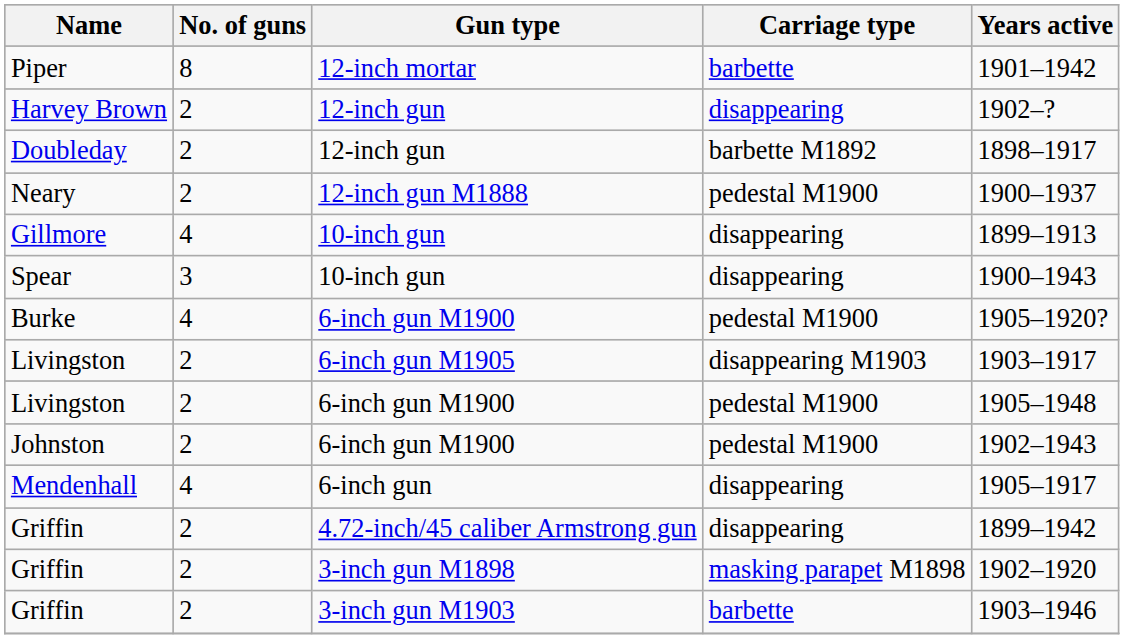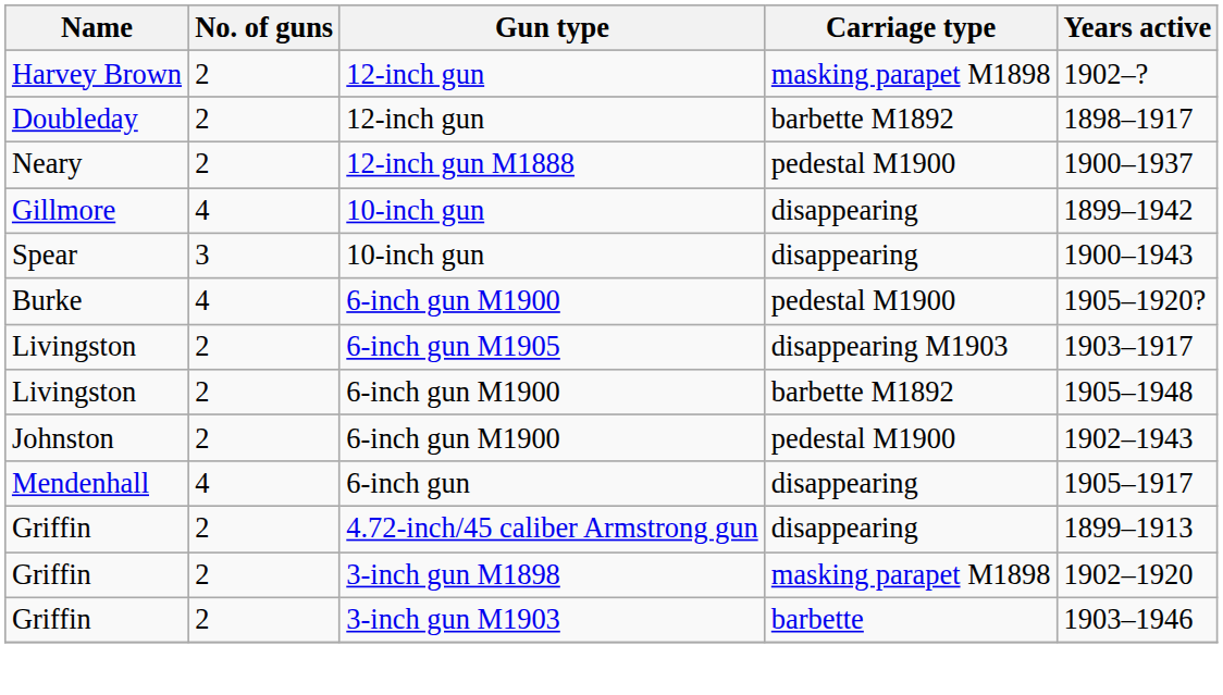 <table class="wikitable">
 <tr>
 <th>Name</th>
 <th>No. of guns</th>
 <th>Gun type</th>
 <th>Carriage type</th>
 <th>Years active</th>
 </tr>
 <tr>
-<td>Piper</td>
-<td>8</td>
-<td><a href='#'>12-inch mortar</a></td>
-<td><a href='#'>barbette</a></td>
-<td>1901–1942</td>
-</tr>
-<tr>
 <td><a href='#'>Harvey Brown</a></td>
 <td>2</td>
 <td><a href='#'>12-inch gun</a></td>
-<td><a href='#'>disappearing</a></td>
+<td><a href='#'>masking parapet</a> M1898</td>
 <td>1902–?</td>
 </tr>
 <tr>
 <td><a href='#'>Doubleday</a></td>
 <td>2</td>
 <td>12-inch gun</td>
 <td>barbette M1892</td>
 <td>1898–1917</td>
 </tr>
 <tr>
 <td>Neary</td>
 <td>2</td>
 <td><a href='#'>12-inch gun M1888</a></td>
 <td>pedestal M1900</td>
 <td>1900–1937</td>
 </tr>
 <tr>
 <td><a href='#'>Gillmore</a></td>
 <td>4</td>
 <td><a href='#'>10-inch gun</a></td>
 <td>disappearing</td>
-<td>1899–1913</td>
+<td>1899–1942</td>
 </tr>
 <tr>
 <td>Spear</td>
 <td>3</td>
 <td>10-inch gun</td>
 <td>disappearing</td>
 <td>1900–1943</td>
 </tr>
 <tr>
 <td>Burke</td>
 <td>4</td>
 <td><a href='#'>6-inch gun M1900</a></td>
 <td>pedestal M1900</td>
 <td>1905–1920?</td>
 </tr>
 <tr>
 <td>Livingston</td>
 <td>2</td>
 <td><a href='#'>6-inch gun M1905</a></td>
 <td>disappearing M1903</td>
 <td>1903–1917</td>
 </tr>
 <tr>
 <td>Livingston</td>
 <td>2</td>
 <td>6-inch gun M1900</td>
-<td>pedestal M1900</td>
+<td>barbette M1892</td>
 <td>1905–1948</td>
 </tr>
 <tr>
 <td>Johnston</td>
 <td>2</td>
 <td>6-inch gun M1900</td>
 <td>pedestal M1900</td>
 <td>1902–1943</td>
 </tr>
 <tr>
 <td><a href='#'>Mendenhall</a></td>
 <td>4</td>
 <td>6-inch gun</td>
 <td>disappearing</td>
 <td>1905–1917</td>
 </tr>
 <tr>
 <td>Griffin</td>
 <td>2</td>
 <td><a href='#'>4.72-inch/45 caliber Armstrong gun</a></td>
 <td>disappearing</td>
-<td>1899–1942</td>
+<td>1899–1913</td>
 </tr>
 <tr>
 <td>Griffin</td>
 <td>2</td>
 <td><a href='#'>3-inch gun M1898</a></td>
 <td><a href='#'>masking parapet</a> M1898</td>
 <td>1902–1920</td>
 </tr>
 <tr>
 <td>Griffin</td>
 <td>2</td>
 <td><a href='#'>3-inch gun M1903</a></td>
 <td><a href='#'>barbette</a></td>
 <td>1903–1946</td>
 </tr>
 <tr>
 </tr>
 </table>
